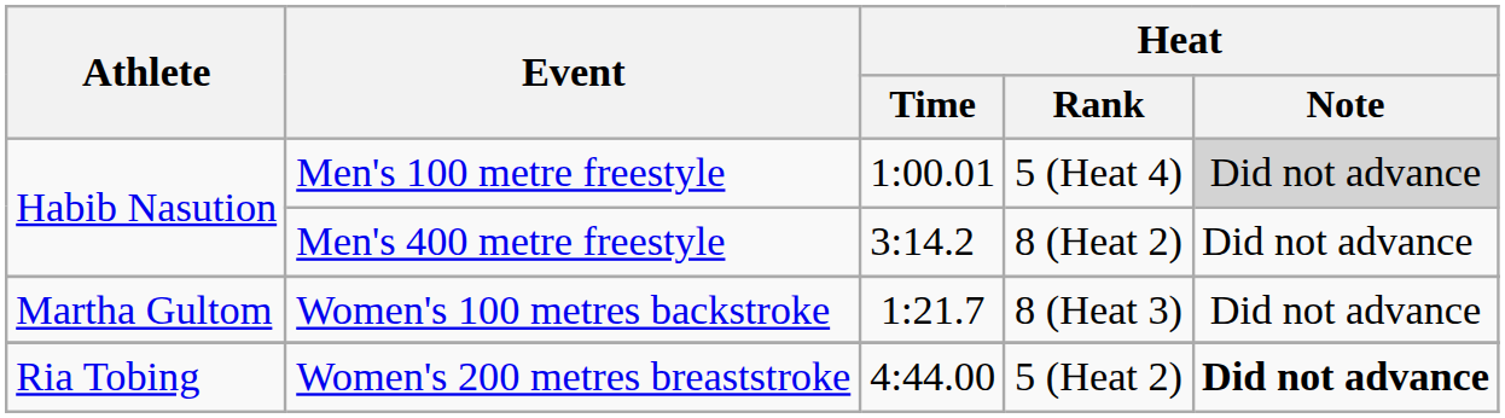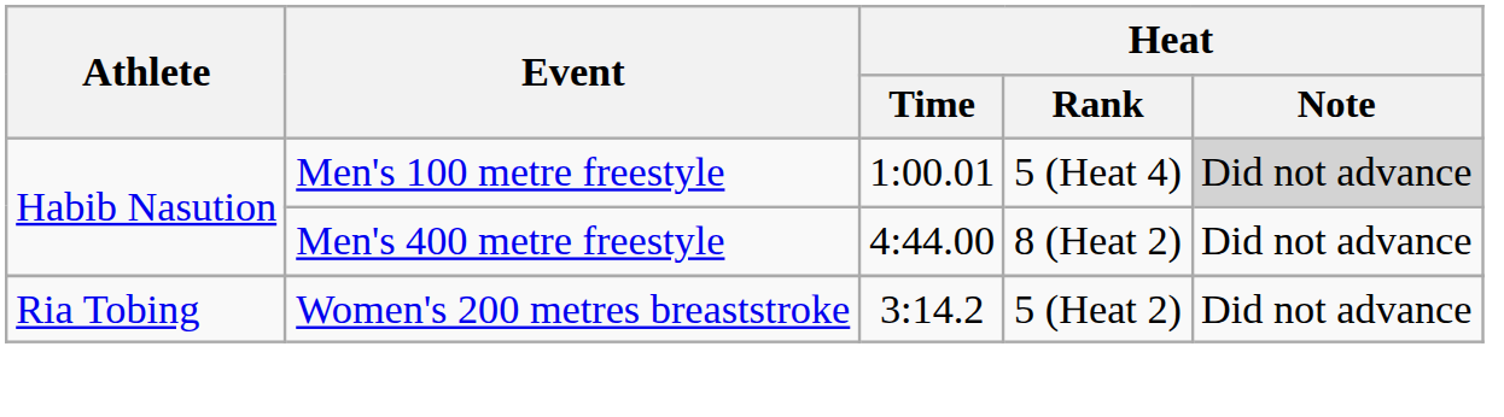 <table class=wikitable style="font-size:90%">
 <tr>
 <th rowspan="2">Athlete</th>
 <th rowspan="2">Event</th>
 <th colspan="3">Heat</th>
 </tr>
 <tr style="font-size:95%">
 <th>Time</th>
 <th>Rank</th>
 <th>Note</th>
 </tr>
 <tr align=center>
 <td align=left rowspan=2><a href='#'>Habib Nasution</a></td>
 <td align=left><a href='#'>Men's 100 metre freestyle</a></td>
 <td>1:00.01</td>
 <td>5 (Heat 4)</td>
 <td style="background: lightgrey;">Did not advance</td>
 </tr>
 <tr>
 <td align=left><a href='#'>Men's 400 metre freestyle</a></td>
-<td>3:14.2</td>
+<td>4:44.00</td>
 <td>8 (Heat 2)</td>
 <td>Did not advance</td>
 </tr>
 <tr>
-</tr>
-<tr align=center>
-<td align=left><a href='#'>Martha Gultom</a></td>
-<td align=left><a href='#'>Women's 100 metres backstroke</a></td>
-<td>1:21.7</td>
-<td>8 (Heat 3)</td>
-<td>Did not advance</td>
 </tr>
 <tr>
 </tr>
 <tr align=center>
 <td align=left><a href='#'>Ria Tobing</a></td>
 <td align=left><a href='#'>Women's 200 metres breaststroke</a></td>
-<td>4:44.00</td>
+<td>3:14.2</td>
 <td>5 (Heat 2)</td>
-<td><strong>Did not advance</strong></td>
+<td>Did not advance</td>
 </tr>
 </table>
